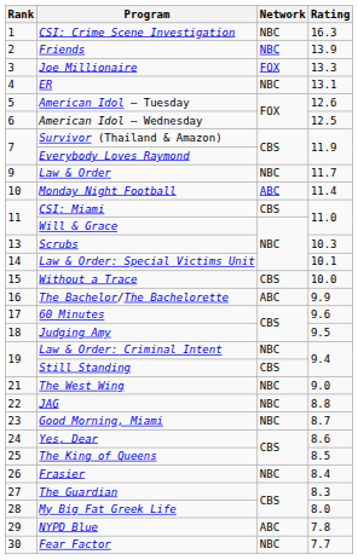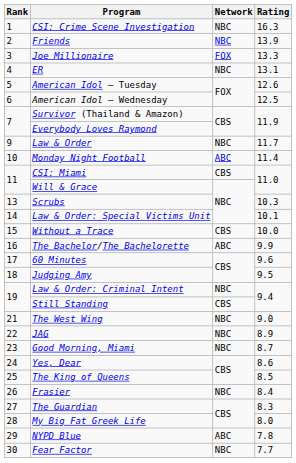 <table class="wikitable">
 <tr>
 <th>Rank</th>
 <th>Program</th>
 <th>Network</th>
 <th>Rating</th>
 </tr>
 <tr>
 <td>1</td>
 <td><em><a href='#'>CSI: Crime Scene Investigation</a></em></td>
 <td>NBC</td>
 <td>16.3</td>
 </tr>
 <tr>
 <td>2</td>
 <td><em><a href='#'>Friends</a></em></td>
 <td><a href='#'>NBC</a></td>
 <td>13.9</td>
 </tr>
 <tr>
 <td>3</td>
 <td><em><a href='#'>Joe Millionaire</a></em></td>
 <td><a href='#'>FOX</a></td>
 <td>13.3</td>
 </tr>
 <tr>
 <td>4</td>
 <td><em><a href='#'>ER</a></em></td>
 <td>NBC</td>
 <td>13.1</td>
 </tr>
 <tr>
 <td>5</td>
 <td><em><a href='#'>American Idol</a></em> — Tuesday</td>
 <td rowspan="2">FOX</td>
 <td>12.6</td>
 </tr>
 <tr>
 <td>6</td>
 <td><em>American Idol</em> — Wednesday</td>
 <td>12.5</td>
 </tr>
 <tr>
 <td rowspan="2">7</td>
 <td><em><a href='#'>Survivor</a></em> (Thailand & Amazon)</td>
 <td rowspan="2">CBS</td>
 <td rowspan="2">11.9</td>
 </tr>
 <tr>
 <td><em><a href='#'>Everybody Loves Raymond</a></em></td>
 </tr>
 <tr>
 <td>9</td>
 <td><em><a href='#'>Law & Order</a></em></td>
 <td>NBC</td>
 <td>11.7</td>
 </tr>
 <tr>
 <td>10</td>
 <td><em><a href='#'>Monday Night Football</a></em></td>
 <td><a href='#'>ABC</a></td>
 <td>11.4</td>
 </tr>
 <tr>
 <td rowspan="2">11</td>
 <td><em><a href='#'>CSI: Miami</a></em></td>
 <td>CBS</td>
 <td rowspan="2">11.0</td>
 </tr>
 <tr>
 <td><em><a href='#'>Will & Grace</a></em></td>
 <td rowspan="3">NBC</td>
 </tr>
 <tr>
 <td>13</td>
 <td><em><a href='#'>Scrubs</a></em></td>
 <td>10.3</td>
 </tr>
 <tr>
 <td>14</td>
 <td><em><a href='#'>Law & Order: Special Victims Unit</a></em></td>
 <td>10.1</td>
 </tr>
 <tr>
 <td>15</td>
 <td><em><a href='#'>Without a Trace</a></em></td>
 <td>CBS</td>
 <td>10.0</td>
 </tr>
 <tr>
 <td>16</td>
 <td><em><a href='#'>The Bachelor</a>/<a href='#'>The Bachelorette</a></em></td>
 <td>ABC</td>
 <td>9.9</td>
 </tr>
 <tr>
 <td>17</td>
 <td><em><a href='#'>60 Minutes</a></em></td>
 <td rowspan="2">CBS</td>
 <td>9.6</td>
 </tr>
 <tr>
 <td>18</td>
 <td><em><a href='#'>Judging Amy</a></em></td>
 <td>9.5</td>
 </tr>
 <tr>
 <td rowspan="2">19</td>
 <td><em><a href='#'>Law & Order: Criminal Intent</a></em></td>
 <td>NBC</td>
 <td rowspan="2">9.4</td>
 </tr>
 <tr>
 <td><em><a href='#'>Still Standing</a></em></td>
 <td>CBS</td>
 </tr>
 <tr>
 <td>21</td>
 <td><em><a href='#'>The West Wing</a></em></td>
 <td>NBC</td>
 <td>9.0</td>
 </tr>
 <tr>
 <td>22</td>
 <td><em><a href='#'>JAG</a></em></td>
 <td>NBC</td>
-<td>8.8</td>
+<td>8.9</td>
 </tr>
 <tr>
 <td>23</td>
 <td><em><a href='#'>Good Morning, Miami</a></em></td>
 <td>NBC</td>
 <td>8.7</td>
 </tr>
 <tr>
 <td>24</td>
 <td><em><a href='#'>Yes, Dear</a></em></td>
 <td rowspan="2">CBS</td>
 <td>8.6</td>
 </tr>
 <tr>
 <td>25</td>
 <td><em><a href='#'>The King of Queens</a></em></td>
 <td>8.5</td>
 </tr>
 <tr>
 <td>26</td>
 <td><em><a href='#'>Frasier</a></em></td>
 <td>NBC</td>
 <td>8.4</td>
 </tr>
 <tr>
 <td>27</td>
 <td><em><a href='#'>The Guardian</a></em></td>
 <td rowspan="2">CBS</td>
 <td>8.3</td>
 </tr>
 <tr>
 <td>28</td>
 <td><em><a href='#'>My Big Fat Greek Life</a></em></td>
 <td>8.0</td>
 </tr>
 <tr>
 <td>29</td>
 <td><em><a href='#'>NYPD Blue</a></em></td>
 <td>ABC</td>
 <td>7.8</td>
 </tr>
 <tr>
 <td>30</td>
 <td><em><a href='#'>Fear Factor</a></em></td>
 <td>NBC</td>
 <td>7.7</td>
 </tr>
 </table>
